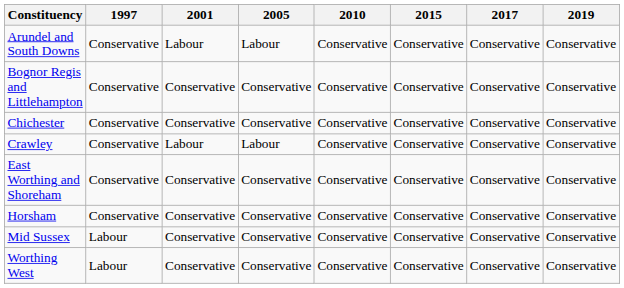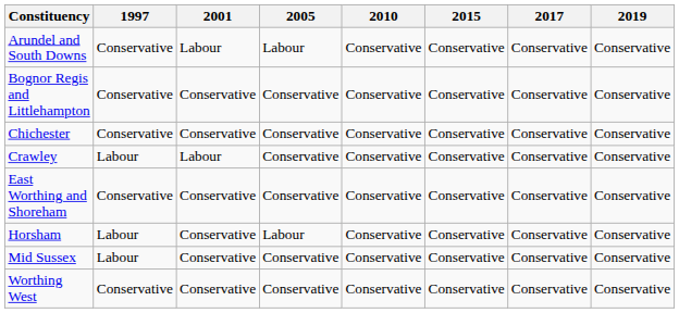 <table class="wikitable">
 <tr>
 <th>Constituency</th>
 <th>1997</th>
 <th>2001</th>
 <th>2005</th>
 <th>2010</th>
 <th>2015</th>
 <th>2017</th>
 <th>2019</th>
 </tr>
 <tr>
 <td><a href='#'>Arundel and South Downs</a></td>
 <td bgcolor=>Conservative</td>
 <td bgcolor=>Labour</td>
 <td bgcolor=>Labour</td>
 <td bgcolor=>Conservative</td>
 <td bgcolor=>Conservative</td>
 <td bgcolor=>Conservative</td>
 <td bgcolor=>Conservative</td>
 </tr>
 <tr>
 <td><a href='#'>Bognor Regis and Littlehampton</a></td>
 <td bgcolor=>Conservative</td>
 <td bgcolor=>Conservative</td>
 <td bgcolor=>Conservative</td>
 <td bgcolor=>Conservative</td>
 <td bgcolor=>Conservative</td>
 <td bgcolor=>Conservative</td>
 <td bgcolor=>Conservative</td>
 </tr>
 <tr>
 <td><a href='#'>Chichester</a></td>
 <td bgcolor=>Conservative</td>
 <td bgcolor=>Conservative</td>
 <td bgcolor=>Conservative</td>
 <td bgcolor=>Conservative</td>
 <td bgcolor=>Conservative</td>
 <td bgcolor=>Conservative</td>
 <td bgcolor=>Conservative</td>
 </tr>
 <tr>
 <td><a href='#'>Crawley</a></td>
-<td bgcolor=>Conservative</td>
 <td bgcolor=>Labour</td>
 <td bgcolor=>Labour</td>
+<td bgcolor=>Conservative</td>
 <td bgcolor=>Conservative</td>
 <td bgcolor=>Conservative</td>
 <td bgcolor=>Conservative</td>
 <td bgcolor=>Conservative</td>
 </tr>
 <tr>
 <td><a href='#'>East Worthing and Shoreham</a></td>
 <td bgcolor=>Conservative</td>
 <td bgcolor=>Conservative</td>
 <td bgcolor=>Conservative</td>
 <td bgcolor=>Conservative</td>
 <td bgcolor=>Conservative</td>
 <td bgcolor=>Conservative</td>
 <td bgcolor=>Conservative</td>
 </tr>
 <tr>
 <td><a href='#'>Horsham</a></td>
+<td bgcolor=>Labour</td>
 <td bgcolor=>Conservative</td>
-<td bgcolor=>Conservative</td>
-<td bgcolor=>Conservative</td>
+<td bgcolor=>Labour</td>
 <td bgcolor=>Conservative</td>
 <td bgcolor=>Conservative</td>
 <td bgcolor=>Conservative</td>
 <td bgcolor=>Conservative</td>
 </tr>
 <tr>
 <td><a href='#'>Mid Sussex</a></td>
 <td bgcolor=>Labour</td>
 <td bgcolor=>Conservative</td>
 <td bgcolor=>Conservative</td>
 <td bgcolor=>Conservative</td>
 <td bgcolor=>Conservative</td>
 <td bgcolor=>Conservative</td>
 <td bgcolor=>Conservative</td>
 </tr>
 <tr>
 <td><a href='#'>Worthing West</a></td>
-<td bgcolor=>Labour</td>
+<td bgcolor=>Conservative</td>
 <td bgcolor=>Conservative</td>
 <td bgcolor=>Conservative</td>
 <td bgcolor=>Conservative</td>
 <td bgcolor=>Conservative</td>
 <td bgcolor=>Conservative</td>
 <td bgcolor=>Conservative</td>
 </tr>
 </table>
